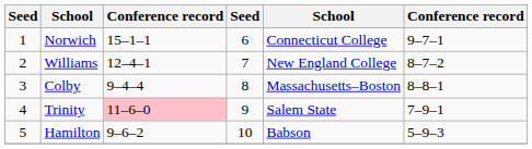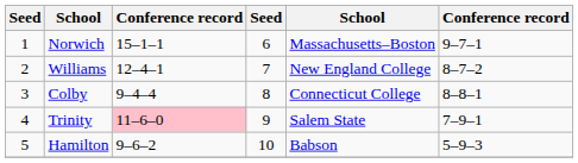 <table class="wikitable">
 <tr>
 <th>Seed</th>
 <th>School</th>
 <th>Conference record</th>
 <th>Seed</th>
 <th>School</th>
 <th>Conference record</th>
 </tr>
 <tr>
 <td align=center>1</td>
 <td><a href='#'>Norwich</a></td>
 <td>15–1–1</td>
 <td align=center>6</td>
-<td><a href='#'>Connecticut College</a></td>
+<td><a href='#'>Massachusetts–Boston</a></td>
 <td>9–7–1</td>
 </tr>
 <tr>
 <td align=center>2</td>
 <td><a href='#'>Williams</a></td>
 <td>12–4–1</td>
 <td align=center>7</td>
 <td><a href='#'>New England College</a></td>
 <td>8–7–2</td>
 </tr>
 <tr>
 <td align=center>3</td>
 <td><a href='#'>Colby</a></td>
 <td>9–4–4</td>
 <td align=center>8</td>
-<td><a href='#'>Massachusetts–Boston</a></td>
+<td><a href='#'>Connecticut College</a></td>
 <td>8–8–1</td>
 </tr>
 <tr>
 <td align=center>4</td>
 <td><a href='#'>Trinity</a></td>
 <td style="background: pink;">11–6–0</td>
 <td align=center>9</td>
 <td><a href='#'>Salem State</a></td>
 <td>7–9–1</td>
 </tr>
 <tr>
 <td align=center>5</td>
 <td><a href='#'>Hamilton</a></td>
 <td>9–6–2</td>
 <td align=center>10</td>
 <td><a href='#'>Babson</a></td>
 <td>5–9–3</td>
 </tr>
 <tr>
 </tr>
 </table>
